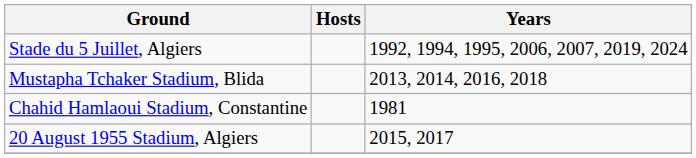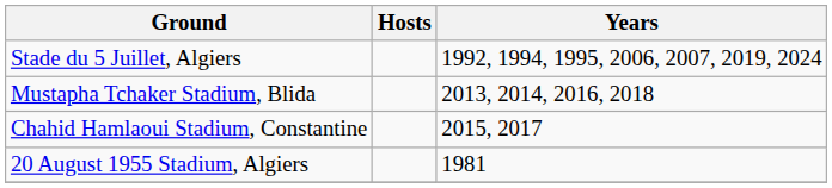 <table class="wikitable sortable">
 <tr>
 <th>Ground</th>
 <th>Hosts</th>
 <th>Years</th>
 </tr>
 <tr>
 <td><a href='#'>Stade du 5 Juillet</a>, Algiers</td>
 <td></td>
 <td>1992, 1994, 1995, 2006, 2007, 2019, 2024</td>
 </tr>
 <tr>
 <td><a href='#'>Mustapha Tchaker Stadium</a>, Blida</td>
 <td></td>
 <td>2013, 2014, 2016, 2018</td>
 </tr>
 <tr>
 <td><a href='#'>Chahid Hamlaoui Stadium</a>, Constantine</td>
 <td></td>
-<td>1981</td>
+<td>2015, 2017</td>
 </tr>
 <tr>
 <td><a href='#'>20 August 1955 Stadium</a>, Algiers</td>
 <td></td>
-<td>2015, 2017</td>
+<td>1981</td>
 </tr>
 <tr>
 </tr>
 </table>
